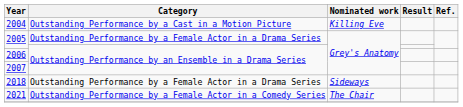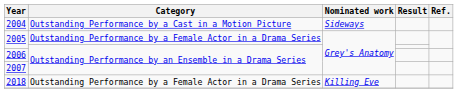 <table class="wikitable plainrowheaders">
 <tr>
 <th scope="col">Year</th>
 <th scope="col">Category</th>
 <th scope="col">Nominated work</th>
 <th scope="col">Result</th>
 <th scope="col">Ref.</th>
 </tr>
 <tr>
 <td><a href='#'>2004</a></td>
 <td><a href='#'>Outstanding Performance by a Cast in a Motion Picture</a></td>
-<td><em><a href='#'>Killing Eve</a></em></td>
+<td><em><a href='#'>Sideways</a></em></td>
 <td></td>
 <td align="center"></td>
 </tr>
 <tr>
 <td rowspan="2"><a href='#'>2005</a></td>
 <td><a href='#'>Outstanding Performance by a Female Actor in a Drama Series</a></td>
 <td rowspan="4"><em><a href='#'>Grey's Anatomy</a></em></td>
 <td></td>
 <td align="center" rowspan="2"> <br> </td>
 </tr>
 <tr>
 <td rowspan="3"><a href='#'>Outstanding Performance by an Ensemble in a Drama Series</a></td>
 <td></td>
 </tr>
 <tr>
 <td><a href='#'>2006</a></td>
 <td></td>
 <td align="center"></td>
 </tr>
 <tr>
 <td><a href='#'>2007</a></td>
 <td></td>
 <td align="center"></td>
 </tr>
 <tr>
 <td><a href='#'>2018</a></td>
 <td>Outstanding Performance by a Female Actor in a Drama Series</td>
-<td><em><a href='#'>Sideways</a></em></td>
-<td></td>
-<td align="center"></td>
-</tr>
-<tr>
-<td><a href='#'>2021</a></td>
-<td><a href='#'>Outstanding Performance by a Female Actor in a Comedy Series</a></td>
-<td><em><a href='#'>The Chair</a></em></td>
+<td><em><a href='#'>Killing Eve</a></em></td>
 <td></td>
 <td align="center"></td>
 </tr>
 <tr>
 </tr>
 </table>
